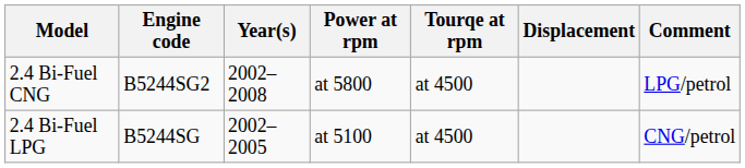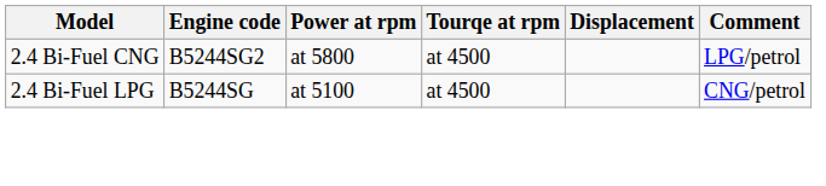 <table class="wikitable collapsible sortable">
 <tr>
 <th>Model</th>
 <th>Engine code</th>
-<th>Year(s)</th>
 <th>Power at rpm</th>
 <th>Tourqe at rpm</th>
 <th>Displacement</th>
 <th>Comment</th>
 </tr>
 <tr>
 <td>2.4 Bi-Fuel CNG</td>
 <td>B5244SG2</td>
-<td>2002–2008</td>
 <td> at 5800</td>
 <td> at 4500</td>
 <td></td>
 <td><a href='#'>LPG</a>/petrol</td>
 </tr>
 <tr>
 <td>2.4 Bi-Fuel LPG</td>
 <td>B5244SG</td>
-<td>2002–2005</td>
 <td> at 5100</td>
 <td> at 4500</td>
 <td></td>
 <td><a href='#'>CNG</a>/petrol</td>
 </tr>
 </table>
